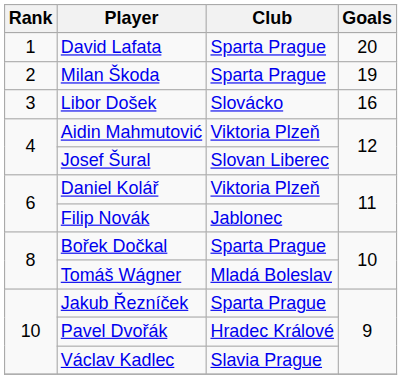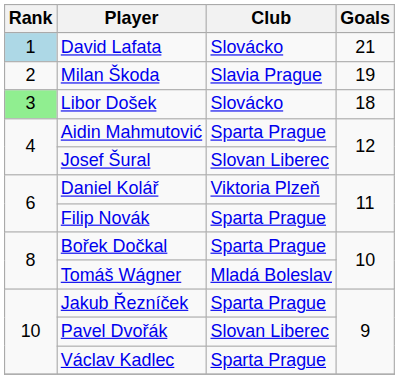 <table class="wikitable" style="text-align:center">
 <tr>
 <th>Rank</th>
 <th>Player</th>
 <th>Club</th>
 <th>Goals</th>
 </tr>
 <tr>
-<td>1</td>
+<td style="background: lightblue;">1</td>
 <td align="left"> <a href='#'>David Lafata</a></td>
-<td align="left"><a href='#'>Sparta Prague</a></td>
-<td>20</td>
+<td align="left"><a href='#'>Slovácko</a></td>
+<td>21</td>
 </tr>
 <tr>
 <td>2</td>
 <td align="left"> <a href='#'>Milan Škoda</a></td>
-<td align="left"><a href='#'>Sparta Prague</a></td>
+<td align="left"><a href='#'>Slavia Prague</a></td>
 <td>19</td>
 </tr>
 <tr>
-<td>3</td>
+<td style="background: lightgreen;">3</td>
 <td align="left"> <a href='#'>Libor Došek</a></td>
 <td align="left"><a href='#'>Slovácko</a></td>
-<td>16</td>
+<td>18</td>
 </tr>
 <tr>
 <td rowspan="2">4</td>
 <td align="left"> <a href='#'>Aidin Mahmutović</a></td>
-<td align="left"><a href='#'>Viktoria Plzeň</a></td>
+<td align="left"><a href='#'>Sparta Prague</a></td>
 <td rowspan="2">12</td>
 </tr>
 <tr>
 <td align="left"> <a href='#'>Josef Šural</a></td>
 <td align="left"><a href='#'>Slovan Liberec</a></td>
 </tr>
 <tr>
 <td rowspan="2">6</td>
 <td align="left"> <a href='#'>Daniel Kolář</a></td>
 <td align="left"><a href='#'>Viktoria Plzeň</a></td>
 <td rowspan="2">11</td>
 </tr>
 <tr>
 <td align="left"> <a href='#'>Filip Novák</a></td>
-<td align="left"><a href='#'>Jablonec</a></td>
+<td align="left"><a href='#'>Sparta Prague</a></td>
 </tr>
 <tr>
 <td rowspan="2">8</td>
 <td align="left"> <a href='#'>Bořek Dočkal</a></td>
 <td align="left"><a href='#'>Sparta Prague</a></td>
 <td rowspan="2">10</td>
 </tr>
 <tr>
 <td align="left"> <a href='#'>Tomáš Wágner</a></td>
 <td align="left"><a href='#'>Mladá Boleslav</a></td>
 </tr>
 <tr>
 <td rowspan="3">10</td>
 <td align="left"> <a href='#'>Jakub Řezníček</a></td>
 <td align="left"><a href='#'>Sparta Prague</a></td>
 <td rowspan="3">9</td>
 </tr>
 <tr>
 <td align="left"> <a href='#'>Pavel Dvořák</a></td>
-<td align="left"><a href='#'>Hradec Králové</a></td>
+<td align="left"><a href='#'>Slovan Liberec</a></td>
 </tr>
 <tr>
 <td align="left"> <a href='#'>Václav Kadlec</a></td>
-<td align="left"><a href='#'>Slavia Prague</a></td>
+<td align="left"><a href='#'>Sparta Prague</a></td>
 </tr>
 <tr>
 </tr>
 </table>
